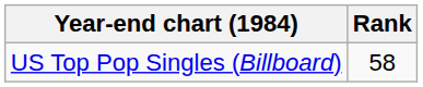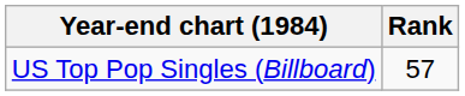 <table class="wikitable sortable">
 <tr>
 <th>Year-end chart (1984)</th>
 <th>Rank</th>
 </tr>
 <tr>
 <td><a href='#'>US Top Pop Singles (<em>Billboard</em>)</a></td>
-<td align="center">58</td>
+<td align="center">57</td>
 </tr>
 </table>
